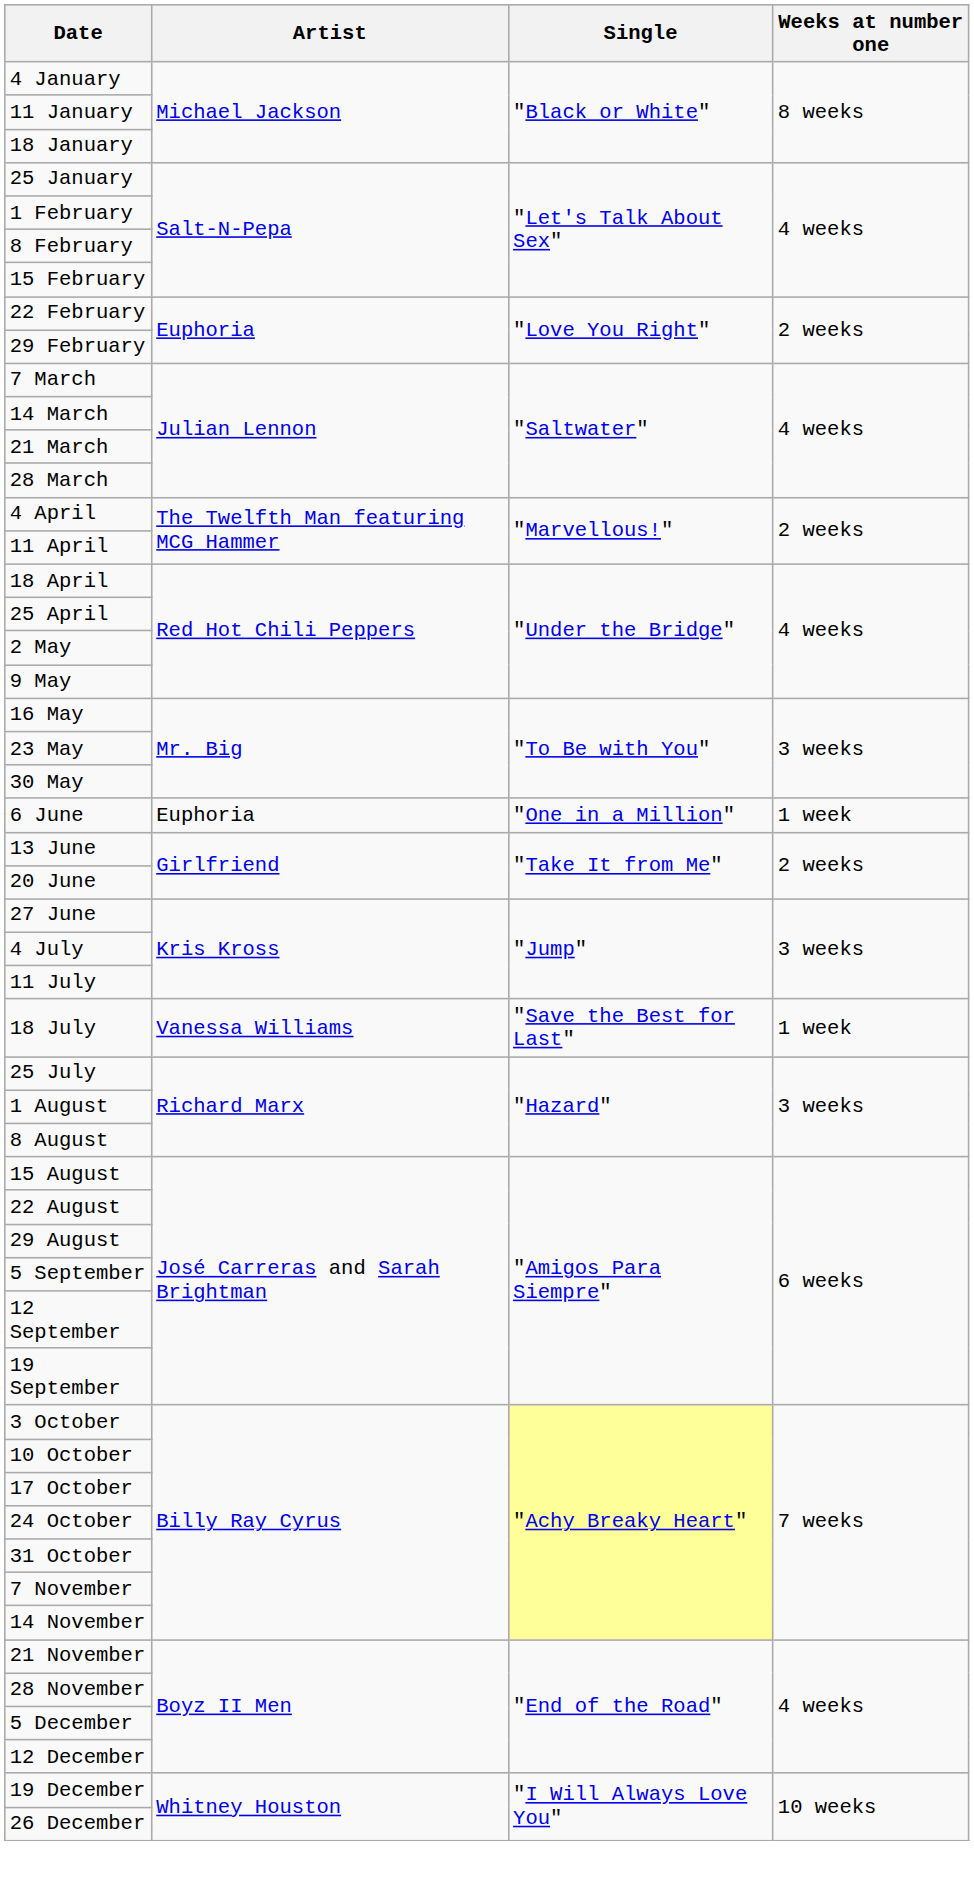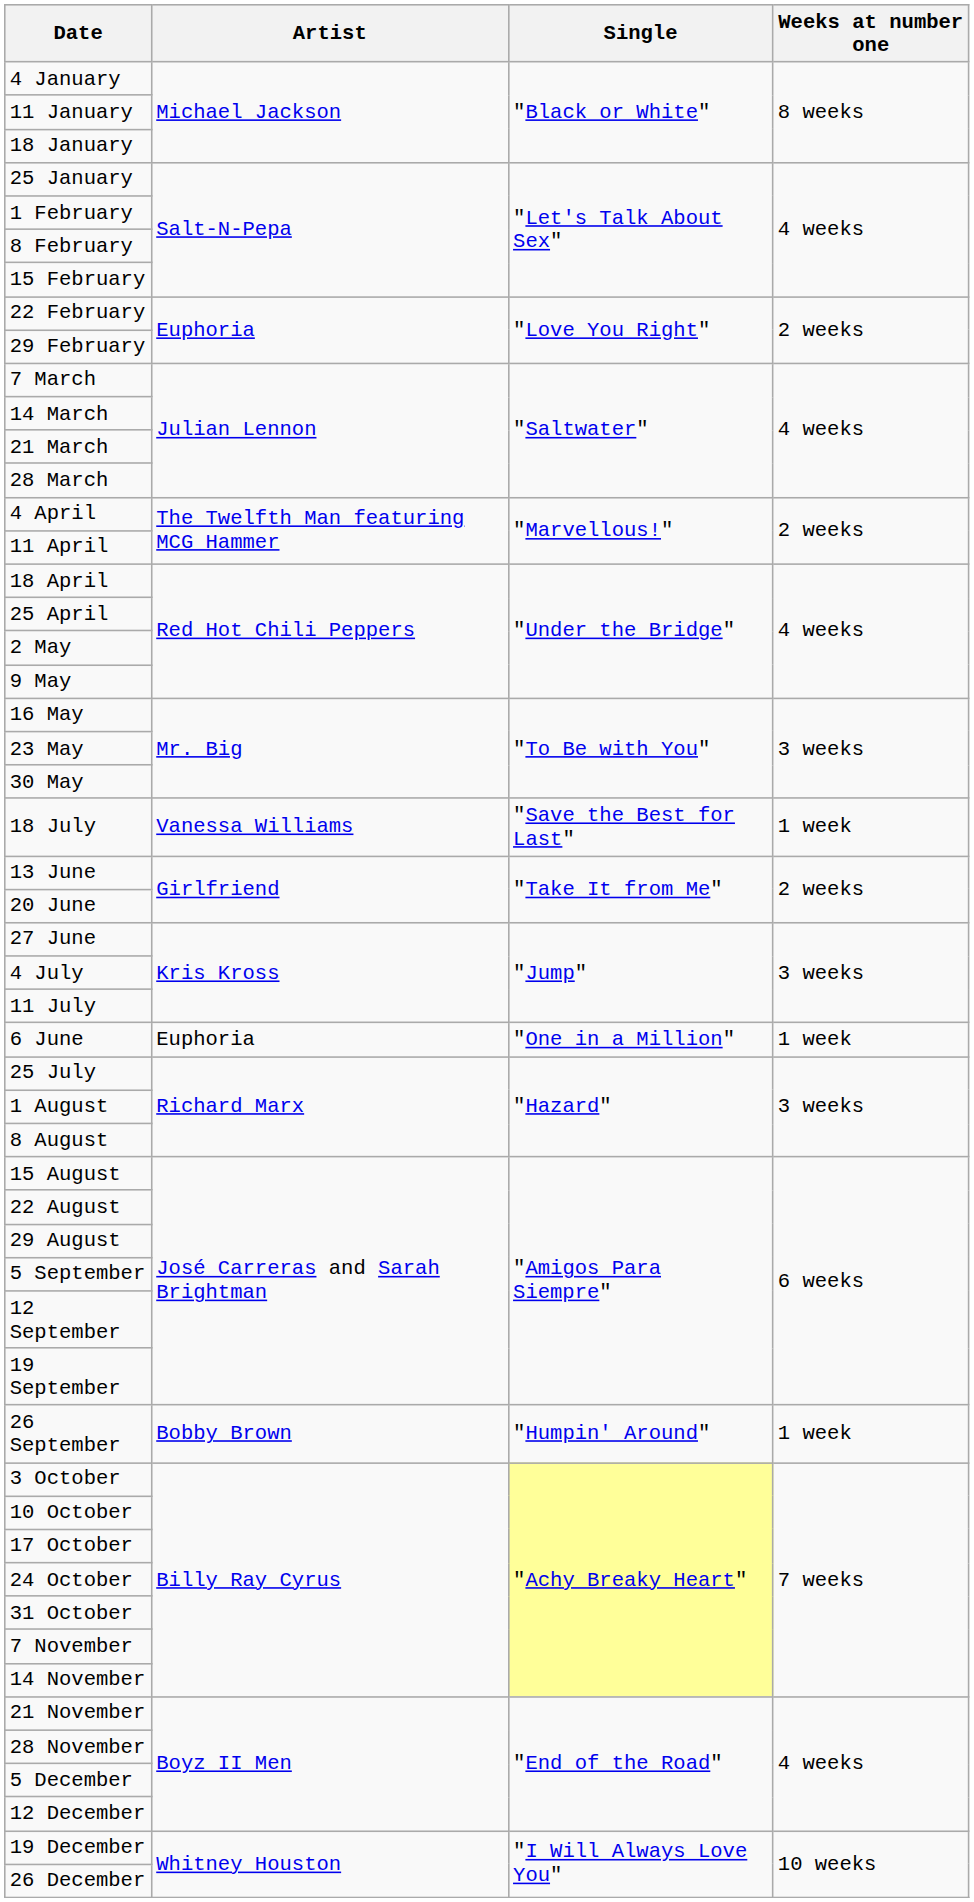 <table class="wikitable">
 <tr>
 <th>Date</th>
 <th>Artist</th>
 <th>Single</th>
 <th>Weeks at number one</th>
 </tr>
 <tr>
 <td>4 January</td>
 <td rowspan="3"><a href='#'>Michael Jackson</a></td>
 <td rowspan="3">"<a href='#'>Black or White</a>"</td>
 <td rowspan="3">8 weeks</td>
 </tr>
 <tr>
 <td>11 January</td>
 </tr>
 <tr>
 <td>18 January</td>
 </tr>
 <tr>
 <td>25 January</td>
 <td rowspan="4"><a href='#'>Salt-N-Pepa</a></td>
 <td rowspan="4">"<a href='#'>Let's Talk About Sex</a>"</td>
 <td rowspan="4">4 weeks</td>
 </tr>
 <tr>
 <td>1 February</td>
 </tr>
 <tr>
 <td>8 February</td>
 </tr>
 <tr>
 <td>15 February</td>
 </tr>
 <tr>
 <td>22 February</td>
 <td rowspan="2"><a href='#'>Euphoria</a></td>
 <td rowspan="2">"<a href='#'>Love You Right</a>"</td>
 <td rowspan="2">2 weeks</td>
 </tr>
 <tr>
 <td>29 February</td>
 </tr>
 <tr>
 <td>7 March</td>
 <td rowspan="4"><a href='#'>Julian Lennon</a></td>
 <td rowspan="4">"<a href='#'>Saltwater</a>"</td>
 <td rowspan="4">4 weeks</td>
 </tr>
 <tr>
 <td>14 March</td>
 </tr>
 <tr>
 <td>21 March</td>
 </tr>
 <tr>
 <td>28 March</td>
 </tr>
 <tr>
 <td>4 April</td>
 <td rowspan="2"><a href='#'>The Twelfth Man featuring MCG Hammer</a></td>
 <td rowspan="2">"<a href='#'>Marvellous!</a>"</td>
 <td rowspan="2">2 weeks</td>
 </tr>
 <tr>
 <td>11 April</td>
 </tr>
 <tr>
 <td>18 April</td>
 <td rowspan="4"><a href='#'>Red Hot Chili Peppers</a></td>
 <td rowspan="4">"<a href='#'>Under the Bridge</a>"</td>
 <td rowspan="4">4 weeks</td>
 </tr>
 <tr>
 <td>25 April</td>
 </tr>
 <tr>
 <td>2 May</td>
 </tr>
 <tr>
 <td>9 May</td>
 </tr>
 <tr>
 <td>16 May</td>
 <td rowspan="3"><a href='#'>Mr. Big</a></td>
 <td rowspan="3">"<a href='#'>To Be with You</a>"</td>
 <td rowspan="3">3 weeks</td>
 </tr>
 <tr>
 <td>23 May</td>
 </tr>
 <tr>
 <td>30 May</td>
 </tr>
 <tr>
-<td>6 June</td>
-<td>Euphoria</td>
-<td>"<a href='#'>One in a Million</a>"</td>
+<td>18 July</td>
+<td><a href='#'>Vanessa Williams</a></td>
+<td>"<a href='#'>Save the Best for Last</a>"</td>
 <td>1 week</td>
 </tr>
 <tr>
 <td>13 June</td>
 <td rowspan="2"><a href='#'>Girlfriend</a></td>
 <td rowspan="2">"<a href='#'>Take It from Me</a>"</td>
 <td rowspan="2">2 weeks</td>
 </tr>
 <tr>
 <td>20 June</td>
 </tr>
 <tr>
 <td>27 June</td>
 <td rowspan="3"><a href='#'>Kris Kross</a></td>
 <td rowspan="3">"<a href='#'>Jump</a>"</td>
 <td rowspan="3">3 weeks</td>
 </tr>
 <tr>
 <td>4 July</td>
 </tr>
 <tr>
 <td>11 July</td>
 </tr>
 <tr>
-<td>18 July</td>
-<td><a href='#'>Vanessa Williams</a></td>
-<td>"<a href='#'>Save the Best for Last</a>"</td>
+<td>6 June</td>
+<td>Euphoria</td>
+<td>"<a href='#'>One in a Million</a>"</td>
 <td>1 week</td>
 </tr>
 <tr>
 <td>25 July</td>
 <td rowspan="3"><a href='#'>Richard Marx</a></td>
 <td rowspan="3">"<a href='#'>Hazard</a>"</td>
 <td rowspan="3">3 weeks</td>
 </tr>
 <tr>
 <td>1 August</td>
 </tr>
 <tr>
 <td>8 August</td>
 </tr>
 <tr>
 <td>15 August</td>
 <td rowspan="6"><a href='#'>José Carreras</a> and <a href='#'>Sarah Brightman</a></td>
 <td rowspan="6">"<a href='#'>Amigos Para Siempre</a>"</td>
 <td rowspan="6">6 weeks</td>
 </tr>
 <tr>
 <td>22 August</td>
 </tr>
 <tr>
 <td>29 August</td>
 </tr>
 <tr>
 <td>5 September</td>
 </tr>
 <tr>
 <td>12 September</td>
 </tr>
 <tr>
 <td>19 September</td>
+</tr>
+<tr>
+<td>26 September</td>
+<td><a href='#'>Bobby Brown</a></td>
+<td>"<a href='#'>Humpin' Around</a>"</td>
+<td>1 week</td>
 </tr>
 <tr>
 <td>3 October</td>
 <td rowspan="7"><a href='#'>Billy Ray Cyrus</a></td>
 <td bgcolor=#FFFF99 align="left" rowspan="7">"<a href='#'>Achy Breaky Heart</a>"</td>
 <td rowspan="7">7 weeks</td>
 </tr>
 <tr>
 <td>10 October</td>
 </tr>
 <tr>
 <td>17 October</td>
 </tr>
 <tr>
 <td>24 October</td>
 </tr>
 <tr>
 <td>31 October</td>
 </tr>
 <tr>
 <td>7 November</td>
 </tr>
 <tr>
 <td>14 November</td>
 </tr>
 <tr>
 <td>21 November</td>
 <td rowspan="4"><a href='#'>Boyz II Men</a></td>
 <td rowspan="4">"<a href='#'>End of the Road</a>"</td>
 <td rowspan="4">4 weeks</td>
 </tr>
 <tr>
 <td>28 November</td>
 </tr>
 <tr>
 <td>5 December</td>
 </tr>
 <tr>
 <td>12 December</td>
 </tr>
 <tr>
 <td>19 December</td>
 <td rowspan="2"><a href='#'>Whitney Houston</a></td>
 <td rowspan="2">"<a href='#'>I Will Always Love You</a>"</td>
 <td rowspan="2">10 weeks</td>
 </tr>
 <tr>
 <td>26 December</td>
 </tr>
 <tr>
 </tr>
 </table>
